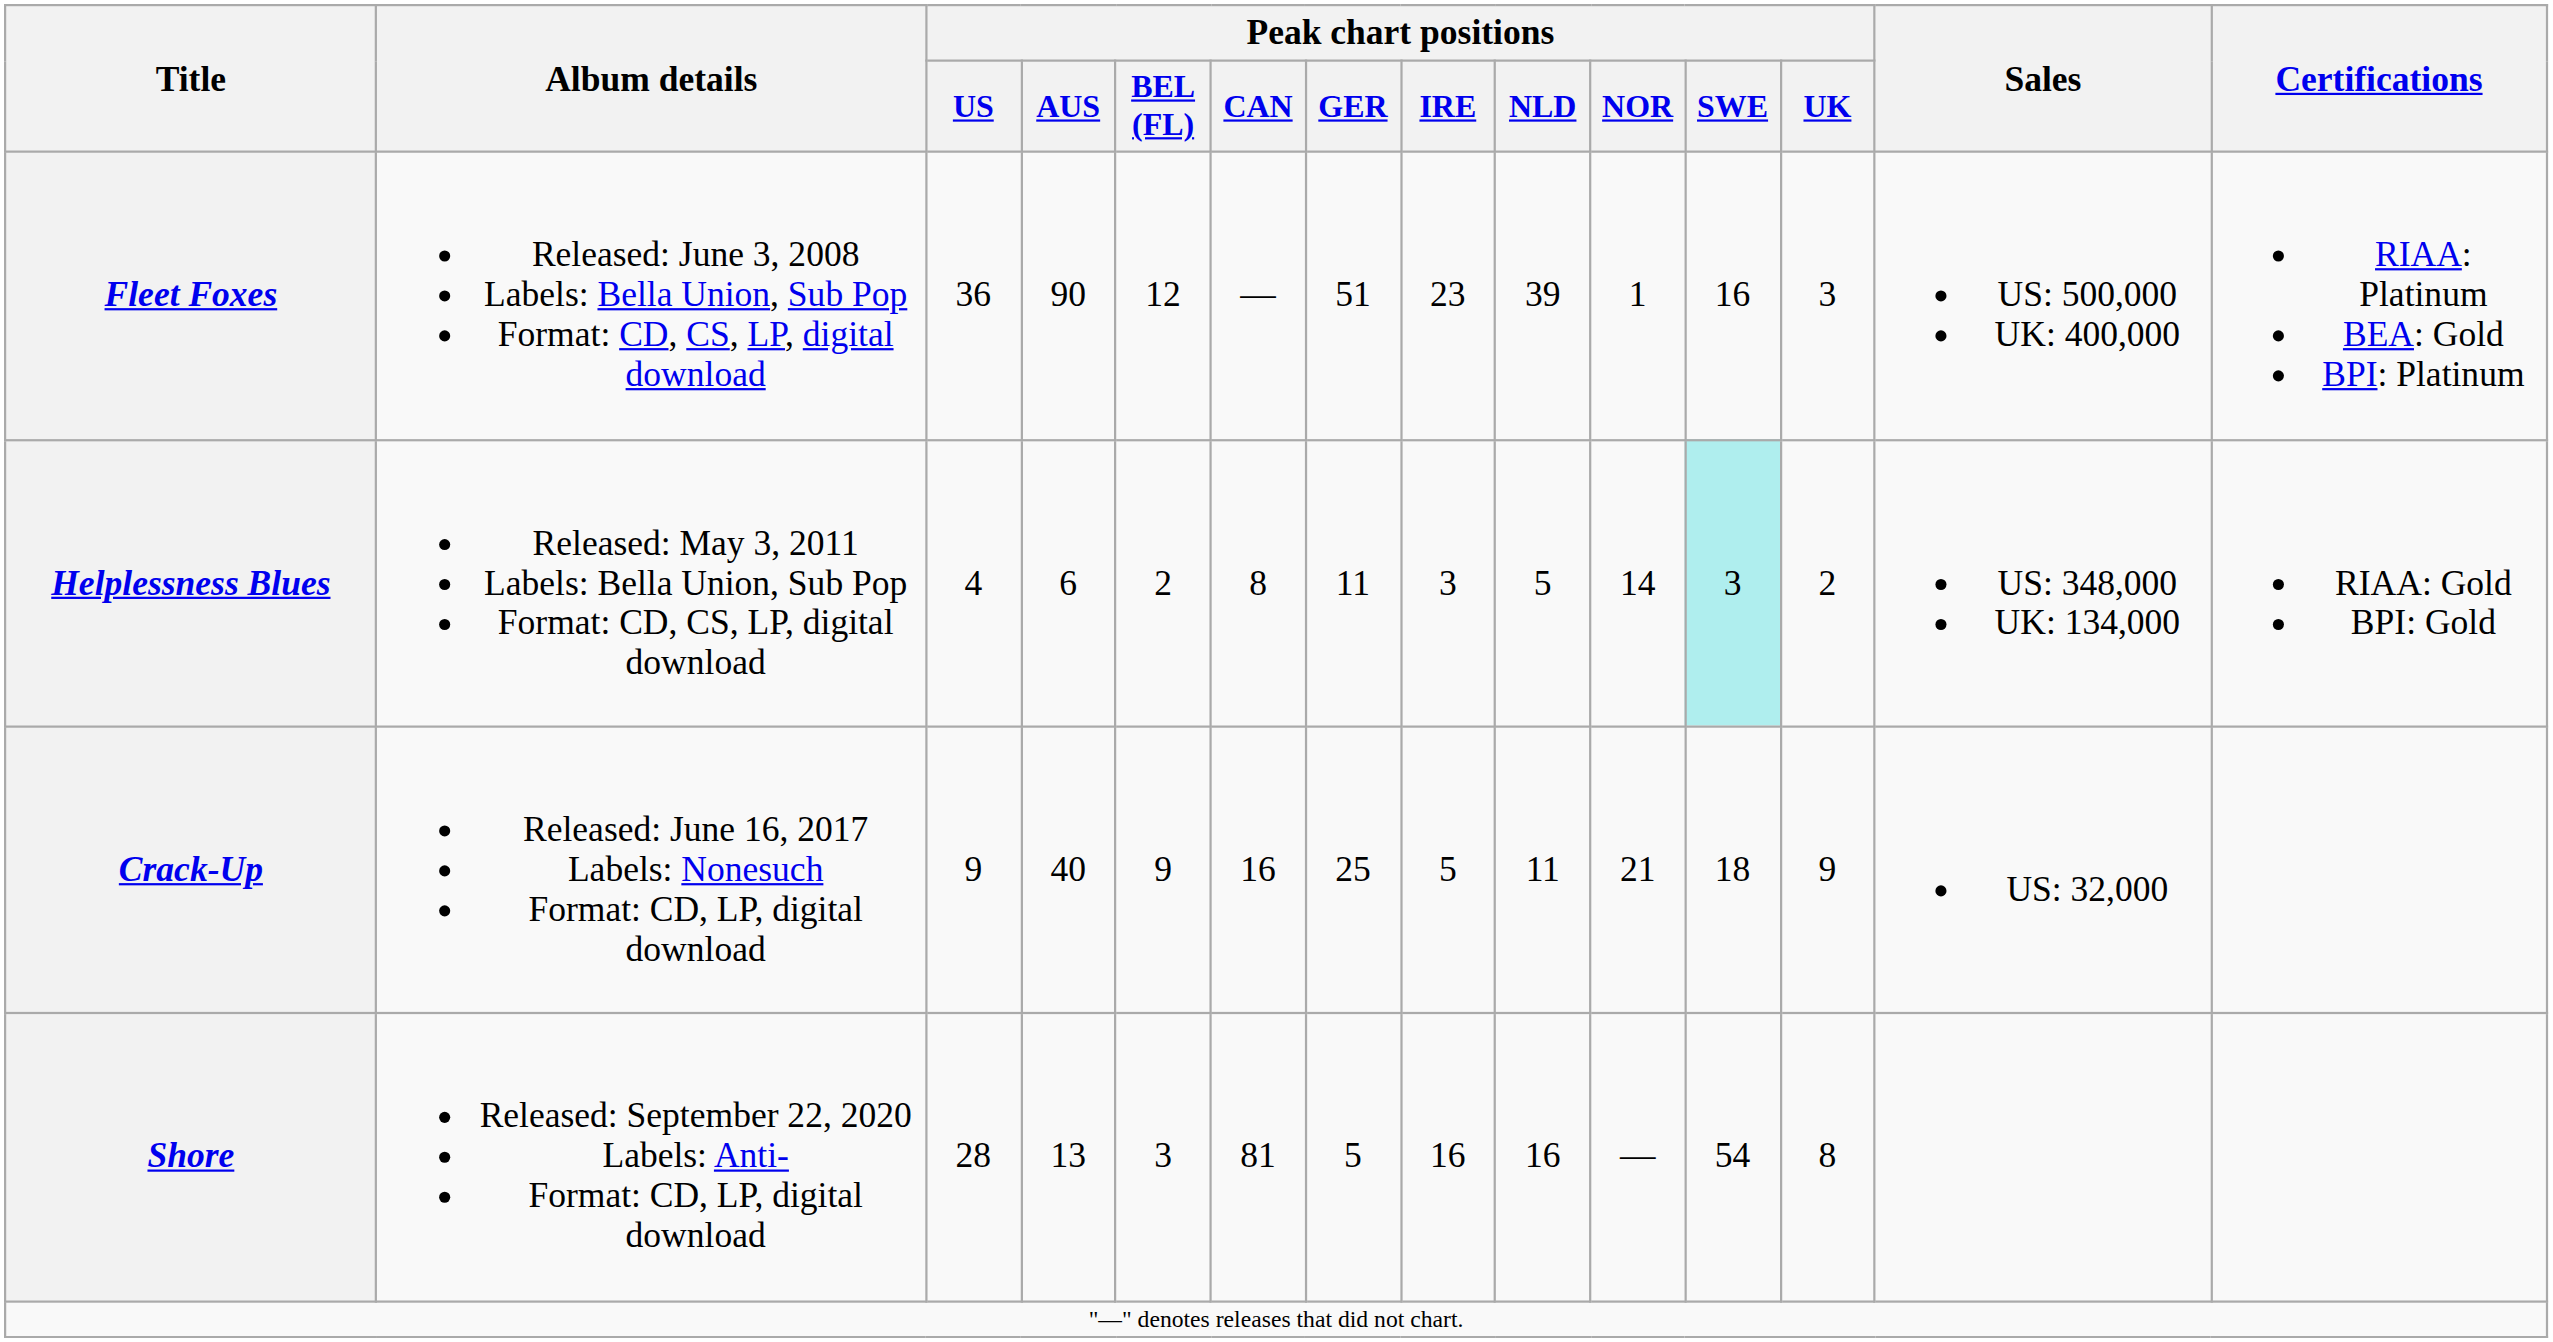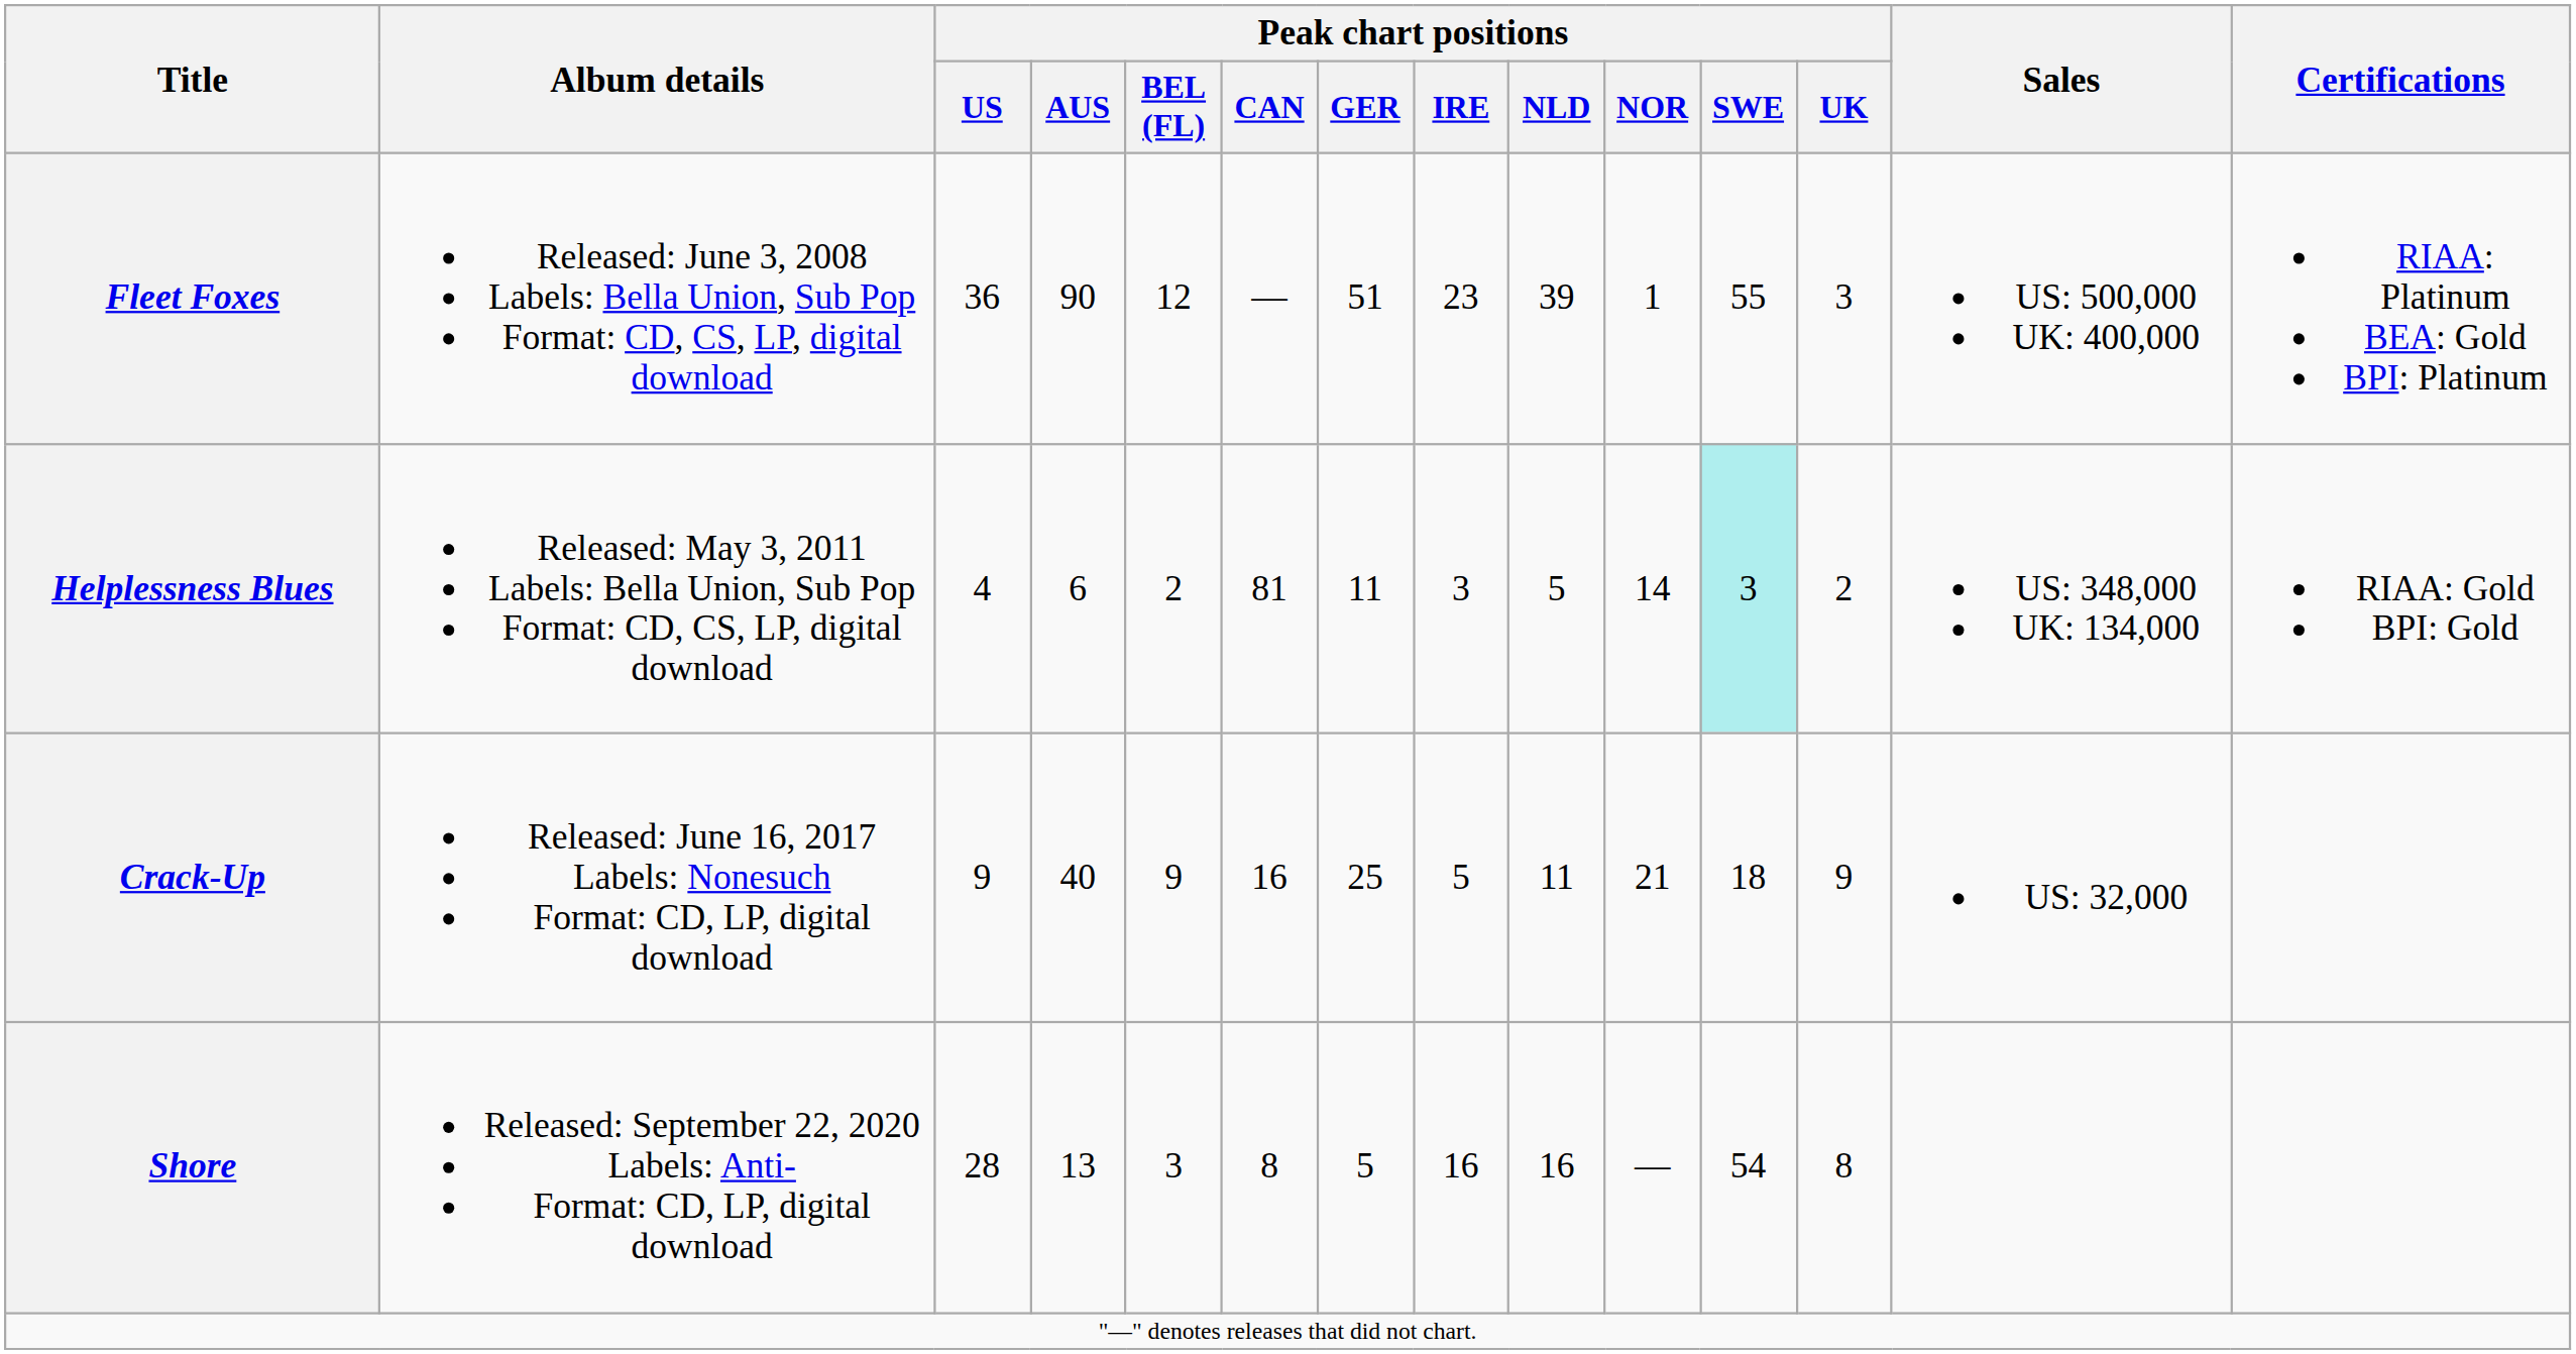 <table class="wikitable plainrowheaders" style="text-align:center;">
 <tr>
 <th scope="col" rowspan="2" style="width:10em;">Title</th>
 <th scope="col" rowspan="2" style="width:15em;">Album details</th>
 <th scope="col" colspan="10">Peak chart positions</th>
 <th scope="col" rowspan="2" style="width:9em;">Sales</th>
 <th scope="col" rowspan="2" style="width:9em;"><a href='#'>Certifications</a></th>
 </tr>
 <tr>
 <th scope="col" style="width:2.5em;font-size:90%;"><a href='#'>US</a><br></th>
 <th scope="col" style="width:2.5em;font-size:90%;"><a href='#'>AUS</a><br></th>
 <th scope="col" style="width:2.5em;font-size:90%;"><a href='#'>BEL<br>(FL)</a><br></th>
 <th scope="col" style="width:2.5em;font-size:90%;"><a href='#'>CAN</a><br></th>
 <th scope="col" style="width:2.5em;font-size:90%;"><a href='#'>GER</a><br></th>
 <th scope="col" style="width:2.5em;font-size:90%;"><a href='#'>IRE</a><br></th>
 <th scope="col" style="width:2.5em;font-size:90%;"><a href='#'>NLD</a><br></th>
 <th scope="col" style="width:2.5em;font-size:90%;"><a href='#'>NOR</a><br></th>
 <th scope="col" style="width:2.5em;font-size:90%;"><a href='#'>SWE</a><br></th>
 <th scope="col" style="width:2.5em;font-size:90%;"><a href='#'>UK</a><br></th>
 </tr>
 <tr>
 <th scope="row"><em><a href='#'>Fleet Foxes</a></em></th>
 <td><br><ul><li>Released: June 3, 2008</li><li>Labels: <a href='#'>Bella Union</a>, <a href='#'>Sub Pop</a></li><li>Format: <a href='#'>CD</a>, <a href='#'>CS</a>, <a href='#'>LP</a>, <a href='#'>digital download</a></li></ul></td>
 <td>36</td>
 <td>90</td>
 <td>12</td>
 <td>—</td>
 <td>51</td>
 <td>23</td>
 <td>39</td>
 <td>1</td>
-<td>16</td>
+<td>55</td>
 <td>3</td>
 <td><br><ul><li>US: 500,000</li><li>UK: 400,000</li></ul></td>
 <td><br><ul><li><a href='#'>RIAA</a>: Platinum</li><li><a href='#'>BEA</a>: Gold</li><li><a href='#'>BPI</a>: Platinum</li></ul></td>
 </tr>
 <tr>
 <th scope="row"><em><a href='#'>Helplessness Blues</a></em></th>
 <td><br><ul><li>Released: May 3, 2011</li><li>Labels: Bella Union, Sub Pop</li><li>Format: CD, CS, LP, digital download</li></ul></td>
 <td>4</td>
 <td>6</td>
 <td>2</td>
-<td>8</td>
+<td>81</td>
 <td>11</td>
 <td>3</td>
 <td>5</td>
 <td>14</td>
 <td style="background: paleturquoise;">3</td>
 <td>2</td>
 <td><br><ul><li>US: 348,000</li><li>UK: 134,000</li></ul></td>
 <td><br><ul><li>RIAA: Gold</li><li>BPI: Gold</li></ul></td>
 </tr>
 <tr>
 <th scope="row"><em><a href='#'>Crack-Up</a></em></th>
 <td><br><ul><li>Released: June 16, 2017</li><li>Labels: <a href='#'>Nonesuch</a></li><li>Format: CD, LP, digital download</li></ul></td>
 <td>9</td>
 <td>40</td>
 <td>9</td>
 <td>16</td>
 <td>25</td>
 <td>5</td>
 <td>11</td>
 <td>21</td>
 <td>18</td>
 <td>9</td>
 <td><br><ul><li>US: 32,000</li></ul></td>
 <td></td>
 </tr>
 <tr>
 <th scope="row"><em><a href='#'>Shore</a></em></th>
 <td><br><ul><li>Released: September 22, 2020</li><li>Labels: <a href='#'>Anti-</a></li><li>Format: CD, LP, digital download</li></ul></td>
 <td>28</td>
 <td>13</td>
 <td>3</td>
-<td>81</td>
+<td>8</td>
 <td>5</td>
 <td>16</td>
 <td>16</td>
 <td>—</td>
 <td>54</td>
 <td>8</td>
 <td></td>
 <td></td>
 </tr>
 <tr>
 <td colspan="22" style="text-align:center; font-size:8pt;">"—" denotes releases that did not chart.</td>
 </tr>
 </table>
